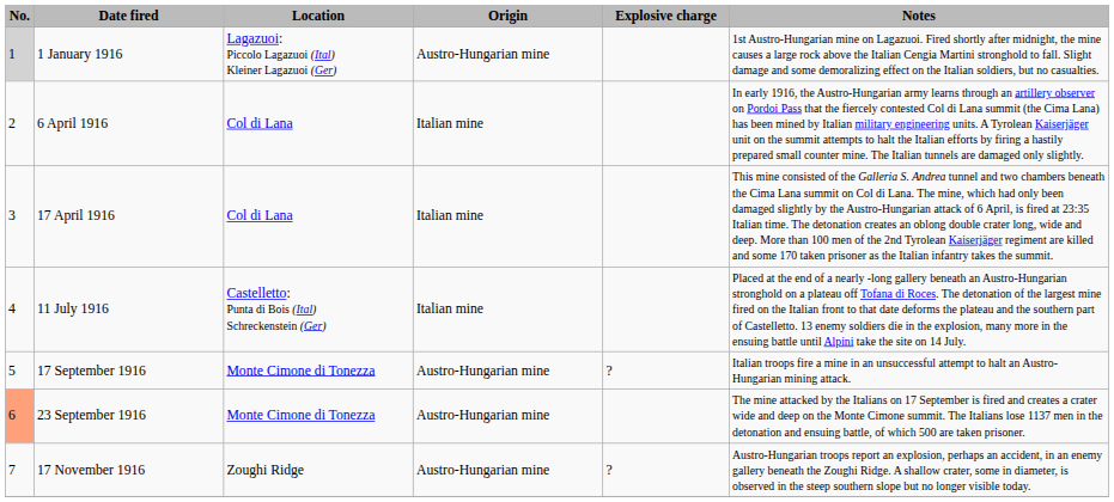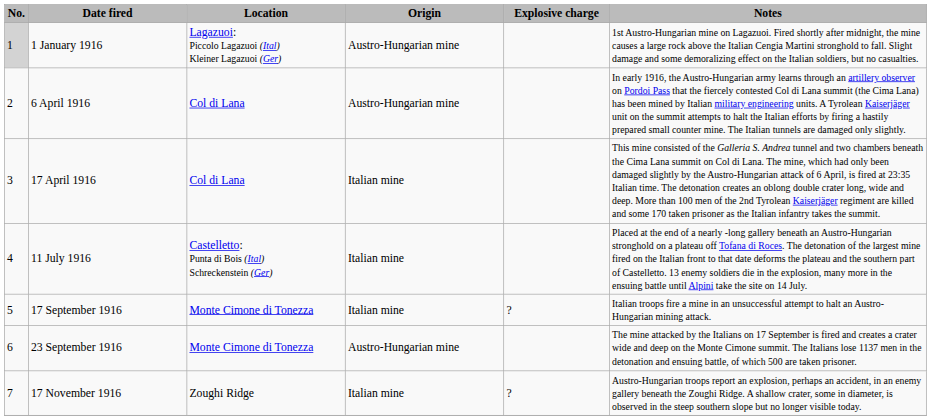 <table class="wikitable sortable" style="width:100%;">
 <tr>
 <th style="background-color: #BBBBBB; width:1%; align=left">No.</th>
 <th style="background-color: #BBBBBB; width:15%; align=left">Date fired</th>
 <th style="background-color: #BBBBBB; width:15%; align=left">Location</th>
 <th style="background-color: #BBBBBB; width:15%; align=left">Origin</th>
 <th style="background-color: #BBBBBB; width:10%; align=left">Explosive charge</th>
 <th style="background-color: #BBBBBB; width:30%; align=left">Notes</th>
 </tr>
 <tr>
 <td style="background: lightgrey;">1</td>
 <td align="left">1 January 1916</td>
 <td align="left"><a href='#'>Lagazuoi</a>: <br> <small> Piccolo Lagazuoi <em>(<a href='#'>Ital</a>)</em> <br> Kleiner Lagazuoi <em>(<a href='#'>Ger</a>)</em></small></td>
 <td align="left">Austro-Hungarian mine</td>
 <td align="left"></td>
 <td align="left"><small> 1st Austro-Hungarian mine on Lagazuoi. Fired shortly after midnight, the mine causes a large rock above the Italian Cengia Martini stronghold to fall. Slight damage and some demoralizing effect on the Italian soldiers, but no casualties.</small></td>
 </tr>
 <tr>
 <td>2</td>
 <td align="left">6 April 1916</td>
 <td align="left"><a href='#'>Col di Lana</a></td>
-<td align="left">Italian mine</td>
+<td align="left">Austro-Hungarian mine</td>
 <td align="left"></td>
 <td align="left"><small>In early 1916, the Austro-Hungarian army learns through an <a href='#'>artillery observer</a> on <a href='#'>Pordoi Pass</a> that the fiercely contested Col di Lana summit (the Cima Lana) has been mined by Italian <a href='#'>military engineering</a> units. A Tyrolean <a href='#'>Kaiserjäger</a> unit on the summit attempts to halt the Italian efforts by firing a hastily prepared small counter mine. The Italian tunnels are damaged only slightly.</small></td>
 </tr>
 <tr>
 <td>3</td>
 <td align="left">17 April 1916</td>
 <td align="left"><a href='#'>Col di Lana</a></td>
 <td align="left">Italian mine</td>
 <td align="left"></td>
 <td align="left"><small> This mine consisted of the <em>Galleria S. Andrea</em> tunnel and two chambers beneath the Cima Lana summit on Col di Lana. The mine, which had only been damaged slightly by the Austro-Hungarian attack of 6 April, is fired at 23:35 Italian time. The detonation creates an oblong double crater  long,  wide and  deep. More than 100 men of the 2nd Tyrolean <a href='#'>Kaiserjäger</a> regiment are killed and some 170 taken prisoner as the Italian infantry takes the summit.</small></td>
 </tr>
 <tr>
 <td>4</td>
 <td align="left">11 July 1916</td>
 <td align="left"><a href='#'>Castelletto</a>: <br> <small> Punta di Bois <em>(<a href='#'>Ital</a>)</em> <br> Schreckenstein <em>(<a href='#'>Ger</a>)</em></small></td>
 <td align="left">Italian mine</td>
 <td align="left"></td>
 <td align="left"><small>Placed at the end of a nearly  -long gallery beneath an Austro-Hungarian stronghold on a plateau off <a href='#'>Tofana di Roces</a>. The detonation of the largest mine fired on the Italian front to that date deforms the plateau and the southern part of Castelletto. 13 enemy soldiers die in the explosion, many more in the ensuing battle until <a href='#'>Alpini</a> take the site on 14 July.</small></td>
 </tr>
 <tr>
 <td>5</td>
 <td align="left">17 September 1916</td>
 <td align="left"><a href='#'>Monte Cimone di Tonezza</a></td>
-<td align="left">Austro-Hungarian mine</td>
+<td align="left">Italian mine</td>
 <td align="left">?</td>
 <td align="left"><small>Italian troops fire a mine in an unsuccessful attempt to halt an Austro-Hungarian mining attack.</small></td>
 </tr>
 <tr>
-<td style="background: lightsalmon;">6</td>
+<td>6</td>
 <td align="left">23 September 1916</td>
 <td align="left"><a href='#'>Monte Cimone di Tonezza</a></td>
 <td align="left">Austro-Hungarian mine</td>
 <td align="left"></td>
 <td align="left"><small>The mine attacked by the Italians on 17 September is fired and creates a crater  wide and  deep on the Monte Cimone summit. The Italians lose 1137 men in the detonation and ensuing battle, of which 500 are taken prisoner.</small></td>
 </tr>
 <tr>
 <td>7</td>
 <td align="left">17 November 1916</td>
 <td align="left">Zoughi Ridge</td>
-<td align="left">Austro-Hungarian mine</td>
+<td align="left">Italian mine</td>
 <td align="left">?</td>
 <td align="left"><small>Austro-Hungarian troops report an explosion, perhaps an accident, in an enemy gallery beneath the Zoughi Ridge. A shallow crater, some  in diameter, is observed in the steep southern slope but no longer visible today.</small></td>
 </tr>
 <tr>
 </tr>
 </table>
